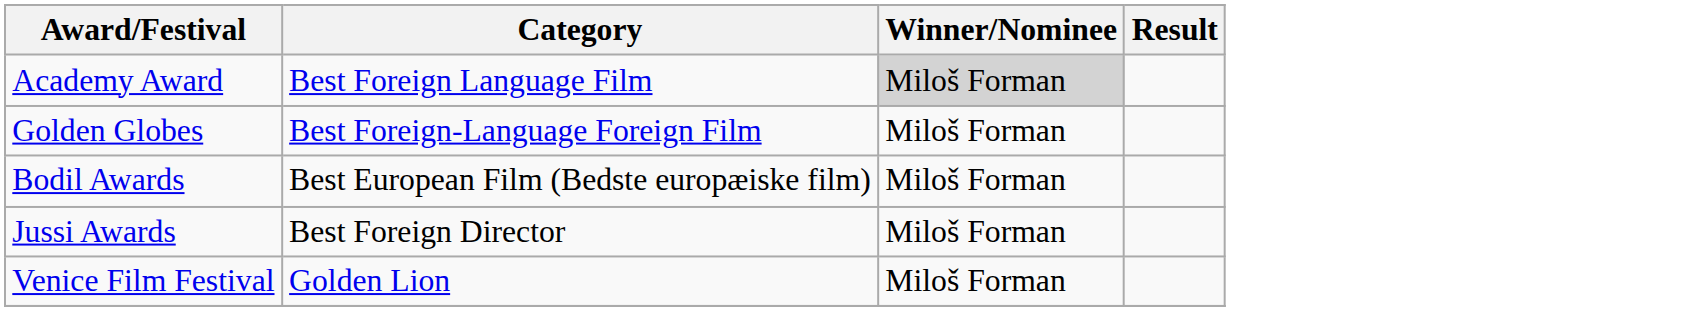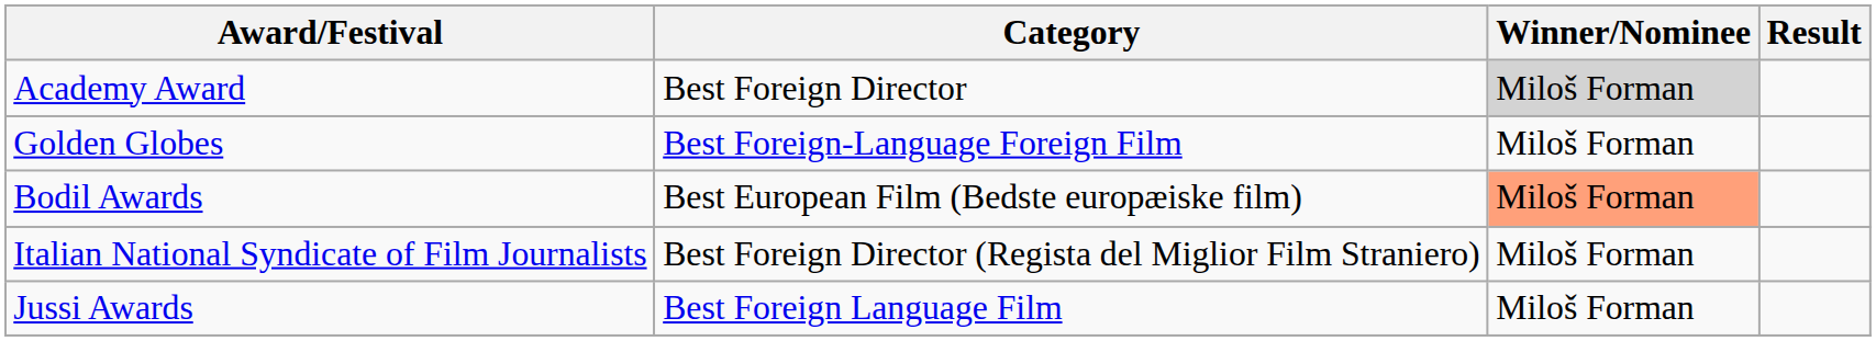 <table class="wikitable">
 <tr>
 <th>Award/Festival</th>
 <th>Category</th>
 <th>Winner/Nominee</th>
 <th>Result</th>
 </tr>
 <tr>
 <td><a href='#'>Academy Award</a></td>
-<td><a href='#'>Best Foreign Language Film</a></td>
+<td>Best Foreign Director</td>
 <td style="background: lightgrey;">Miloš Forman</td>
 <td></td>
 </tr>
 <tr>
 <td><a href='#'>Golden Globes</a></td>
 <td><a href='#'>Best Foreign-Language Foreign Film</a></td>
 <td>Miloš Forman</td>
 <td></td>
 </tr>
 <tr>
 <td><a href='#'>Bodil Awards</a></td>
 <td>Best European Film (Bedste europæiske film)</td>
+<td style="background: lightsalmon;">Miloš Forman</td>
+<td></td>
+</tr>
+<tr>
+<td><a href='#'>Italian National Syndicate of Film Journalists</a></td>
+<td>Best Foreign Director (Regista del Miglior Film Straniero)</td>
 <td>Miloš Forman</td>
 <td></td>
 </tr>
 <tr>
 <td><a href='#'>Jussi Awards</a></td>
-<td>Best Foreign Director</td>
-<td>Miloš Forman</td>
-<td></td>
-</tr>
-<tr>
-<td><a href='#'>Venice Film Festival</a></td>
-<td><a href='#'>Golden Lion</a></td>
+<td><a href='#'>Best Foreign Language Film</a></td>
 <td>Miloš Forman</td>
 <td></td>
 </tr>
 <tr>
 </tr>
 </table>
